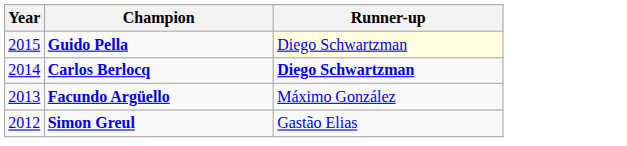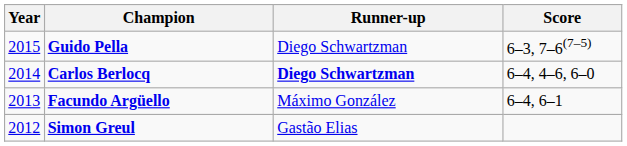 <table class="wikitable" style="font-size:90%">
 <tr>
 <th>Year</th>
 <th width="200">Champion</th>
 <th width="200">Runner-up</th>
+<th width="100">Score</th>
 </tr>
 <tr>
 <td><a href='#'>2015</a></td>
 <td> <strong><a href='#'>Guido Pella</a></strong></td>
-<td style="background: lightyellow;"> <a href='#'>Diego Schwartzman</a></td>
+<td> <a href='#'>Diego Schwartzman</a></td>
+<td>6–3, 7–6<sup>(7–5)</sup></td>
 </tr>
 <tr>
 <td><a href='#'>2014</a></td>
 <td> <strong><a href='#'>Carlos Berlocq</a></strong></td>
 <td><strong> <a href='#'>Diego Schwartzman</a></strong></td>
+<td>6–4, 4–6, 6–0</td>
 </tr>
 <tr>
 <td><a href='#'>2013</a></td>
 <td> <strong><a href='#'>Facundo Argüello</a></strong></td>
 <td> <a href='#'>Máximo González</a></td>
+<td>6–4, 6–1</td>
 </tr>
 <tr>
 <td><a href='#'>2012</a></td>
 <td> <strong><a href='#'>Simon Greul</a></strong></td>
 <td> <a href='#'>Gastão Elias</a></td>
+<td></td>
 </tr>
 </table>
